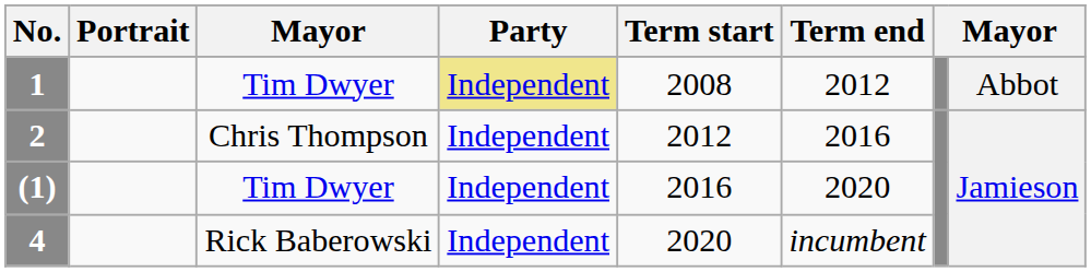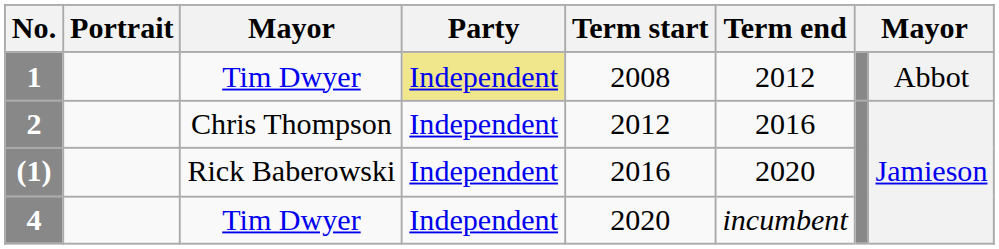 <table class="wikitable">
 <tr>
 <th>No.</th>
 <th>Portrait</th>
 <th>Mayor</th>
 <th>Party</th>
 <th>Term start</th>
 <th>Term end</th>
 <th colspan="3">Mayor</th>
 </tr>
 <tr>
 <th style="background:#888888; color:white">1</th>
 <td align="center"></td>
 <td align="center"><a href='#'>Tim Dwyer</a></td>
 <td align="center" style="background: khaki;"><a href='#'>Independent</a></td>
 <td align="center">2008</td>
 <td align="center">2012</td>
 <td rowspan="1" style="background-color:#888888; border-bottom:solid 0 gray"></td>
 <th rowspan="1" style="font-weight:normal">Abbot <br> <small></small></th>
 </tr>
 <tr>
 <th style="background:#888888; color:white">2</th>
 <td align="center"></td>
 <td align="center">Chris Thompson</td>
 <td align="center"><a href='#'>Independent</a></td>
 <td align="center">2012</td>
 <td align="center">2016</td>
 <td rowspan="3" style="background-color:#888888; border-bottom:solid 0 gray"></td>
 <th rowspan="3" style="font-weight:normal"><a href='#'>Jamieson</a> <br> <small></small></th>
 </tr>
 <tr>
 <th style="background:#888888; color:white">(1)</th>
 <td align="center"></td>
-<td align="center"><a href='#'>Tim Dwyer</a></td>
+<td align="center">Rick Baberowski</td>
 <td align="center"><a href='#'>Independent</a></td>
 <td align="center">2016</td>
 <td align="center">2020</td>
 </tr>
 <tr>
 <th style="background:#888888; color:white">4</th>
 <td align="center"></td>
-<td align="center">Rick Baberowski</td>
+<td align="center"><a href='#'>Tim Dwyer</a></td>
 <td align="center"><a href='#'>Independent</a></td>
 <td align="center">2020</td>
 <td align="center"><em>incumbent</em></td>
 </tr>
 </table>
